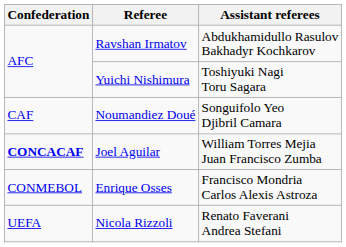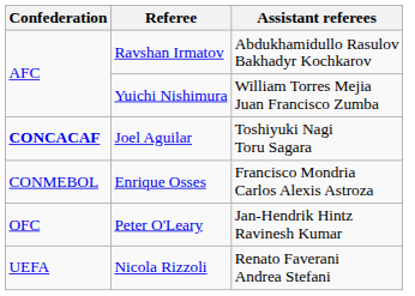 <table class="wikitable">
 <tr>
 <th>Confederation</th>
 <th>Referee</th>
 <th>Assistant referees</th>
 </tr>
 <tr>
 <td rowspan=2><a href='#'>AFC</a></td>
 <td> <a href='#'>Ravshan Irmatov</a></td>
 <td> Abdukhamidullo Rasulov <br>  Bakhadyr Kochkarov</td>
 </tr>
 <tr>
 <td> <a href='#'>Yuichi Nishimura</a></td>
-<td> Toshiyuki Nagi <br>  Toru Sagara</td>
-</tr>
-<tr>
-<td><a href='#'>CAF</a></td>
-<td> <a href='#'>Noumandiez Doué</a></td>
-<td> Songuifolo Yeo <br>  Djibril Camara</td>
+<td> William Torres Mejia <br>  Juan Francisco Zumba</td>
 </tr>
 <tr>
 <td><strong><a href='#'>CONCACAF</a></strong></td>
 <td> <a href='#'>Joel Aguilar</a></td>
-<td> William Torres Mejia <br>  Juan Francisco Zumba</td>
+<td> Toshiyuki Nagi <br>  Toru Sagara</td>
 </tr>
 <tr>
 <td><a href='#'>CONMEBOL</a></td>
 <td> <a href='#'>Enrique Osses</a></td>
 <td> Francisco Mondria <br>  Carlos Alexis Astroza</td>
 </tr>
 <tr>
+<td><a href='#'>OFC</a></td>
+<td> <a href='#'>Peter O'Leary</a></td>
+<td> Jan-Hendrik Hintz <br>  Ravinesh Kumar</td>
+</tr>
+<tr>
 <td><a href='#'>UEFA</a></td>
 <td> <a href='#'>Nicola Rizzoli</a></td>
 <td> Renato Faverani <br>  Andrea Stefani</td>
 </tr>
 </table>
